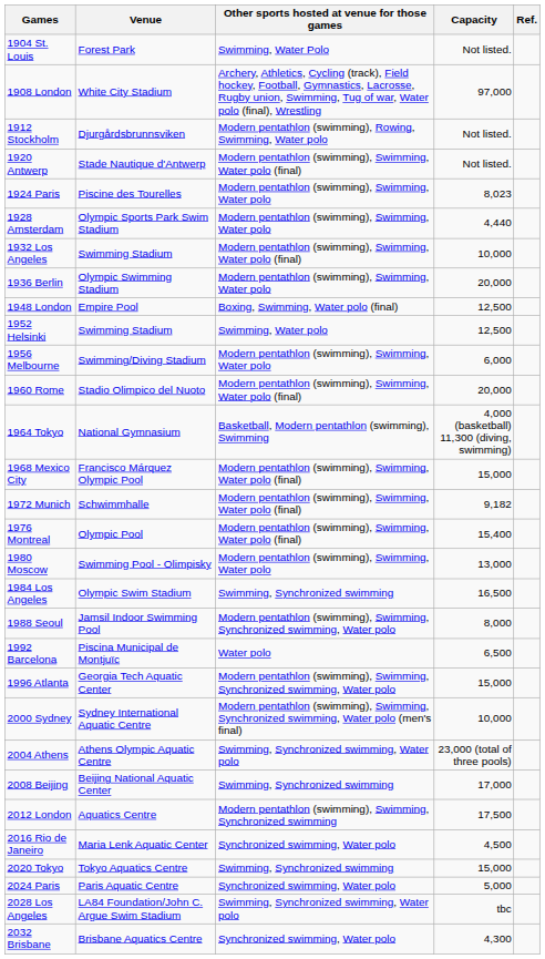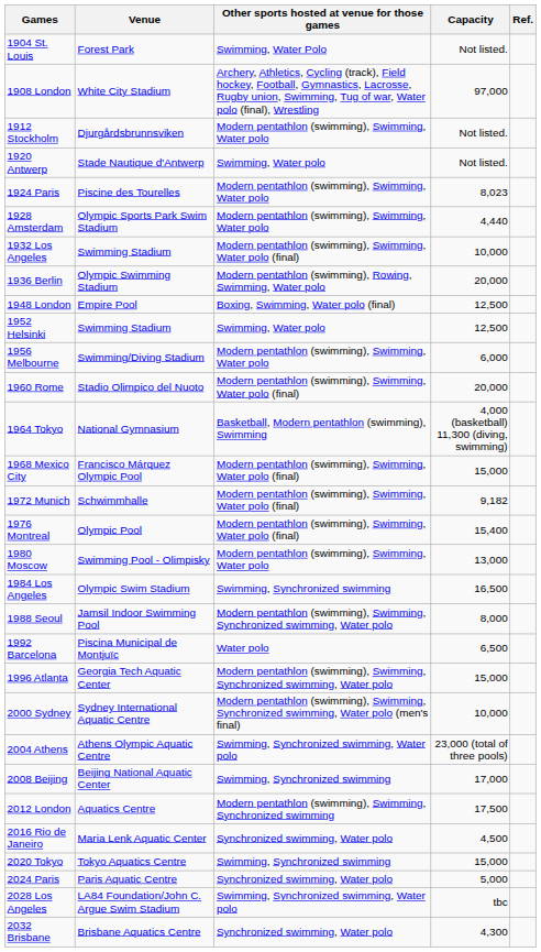 <table class="wikitable sortable" width=780px>
 <tr>
 <th>Games</th>
 <th>Venue</th>
 <th>Other sports hosted at venue for those games</th>
 <th>Capacity</th>
 <th>Ref.</th>
 </tr>
 <tr>
 <td><a href='#'>1904 St. Louis</a></td>
 <td><a href='#'>Forest Park</a></td>
 <td><a href='#'>Swimming</a>, <a href='#'>Water Polo</a></td>
 <td align="right">Not listed.</td>
 <td align=center></td>
 </tr>
 <tr>
 <td><a href='#'>1908 London</a></td>
 <td><a href='#'>White City Stadium</a></td>
 <td><a href='#'>Archery</a>, <a href='#'>Athletics</a>, <a href='#'>Cycling</a> (track), <a href='#'>Field hockey</a>, <a href='#'>Football</a>, <a href='#'>Gymnastics</a>, <a href='#'>Lacrosse</a>, <a href='#'>Rugby union</a>, <a href='#'>Swimming</a>, <a href='#'>Tug of war</a>, <a href='#'>Water polo</a> (final), <a href='#'>Wrestling</a></td>
 <td align="right">97,000</td>
 <td align=center></td>
 </tr>
 <tr>
 <td><a href='#'>1912 Stockholm</a></td>
 <td><a href='#'>Djurgårdsbrunnsviken</a></td>
-<td><a href='#'>Modern pentathlon</a> (swimming), <a href='#'>Rowing</a>, <a href='#'>Swimming</a>, <a href='#'>Water polo</a></td>
+<td><a href='#'>Modern pentathlon</a> (swimming), <a href='#'>Swimming</a>, <a href='#'>Water polo</a></td>
 <td align="right">Not listed.</td>
 <td align=center></td>
 </tr>
 <tr>
 <td><a href='#'>1920 Antwerp</a></td>
 <td><a href='#'>Stade Nautique d'Antwerp</a></td>
-<td><a href='#'>Modern pentathlon</a> (swimming), <a href='#'>Swimming</a>, <a href='#'>Water polo</a> (final)</td>
+<td><a href='#'>Swimming</a>, <a href='#'>Water polo</a></td>
 <td align="right">Not listed.</td>
 <td align=center></td>
 </tr>
 <tr>
 <td><a href='#'>1924 Paris</a></td>
 <td><a href='#'>Piscine des Tourelles</a></td>
 <td><a href='#'>Modern pentathlon</a> (swimming), <a href='#'>Swimming</a>, <a href='#'>Water polo</a></td>
 <td align="right">8,023</td>
 <td align=center></td>
 </tr>
 <tr>
 <td><a href='#'>1928 Amsterdam</a></td>
 <td><a href='#'>Olympic Sports Park Swim Stadium</a></td>
 <td><a href='#'>Modern pentathlon</a> (swimming), <a href='#'>Swimming</a>, <a href='#'>Water polo</a></td>
 <td align="right">4,440</td>
 <td align=center></td>
 </tr>
 <tr>
 <td><a href='#'>1932 Los Angeles</a></td>
 <td><a href='#'>Swimming Stadium</a></td>
 <td><a href='#'>Modern pentathlon</a> (swimming), <a href='#'>Swimming</a>, <a href='#'>Water polo</a> (final)</td>
 <td align="right">10,000</td>
 <td align=center></td>
 </tr>
 <tr>
 <td><a href='#'>1936 Berlin</a></td>
 <td><a href='#'>Olympic Swimming Stadium</a></td>
-<td><a href='#'>Modern pentathlon</a> (swimming), <a href='#'>Swimming</a>, <a href='#'>Water polo</a></td>
+<td><a href='#'>Modern pentathlon</a> (swimming), <a href='#'>Rowing</a>, <a href='#'>Swimming</a>, <a href='#'>Water polo</a></td>
 <td align="right">20,000</td>
 <td align=center></td>
 </tr>
 <tr>
 <td><a href='#'>1948 London</a></td>
 <td><a href='#'>Empire Pool</a></td>
 <td><a href='#'>Boxing</a>, <a href='#'>Swimming</a>, <a href='#'>Water polo</a> (final)</td>
 <td align="right">12,500</td>
 <td align=center></td>
 </tr>
 <tr>
 <td><a href='#'>1952 Helsinki</a></td>
 <td><a href='#'>Swimming Stadium</a></td>
 <td><a href='#'>Swimming</a>, <a href='#'>Water polo</a></td>
 <td align="right">12,500</td>
 <td align=center></td>
 </tr>
 <tr>
 <td><a href='#'>1956 Melbourne</a></td>
 <td><a href='#'>Swimming/Diving Stadium</a></td>
 <td><a href='#'>Modern pentathlon</a> (swimming), <a href='#'>Swimming</a>, <a href='#'>Water polo</a></td>
 <td align="right">6,000</td>
 <td align=center></td>
 </tr>
 <tr>
 <td><a href='#'>1960 Rome</a></td>
 <td><a href='#'>Stadio Olimpico del Nuoto</a></td>
 <td><a href='#'>Modern pentathlon</a> (swimming), <a href='#'>Swimming</a>, <a href='#'>Water polo</a> (final)</td>
 <td align="right">20,000</td>
 <td align=center></td>
 </tr>
 <tr>
 <td><a href='#'>1964 Tokyo</a></td>
 <td><a href='#'>National Gymnasium</a></td>
 <td><a href='#'>Basketball</a>, <a href='#'>Modern pentathlon</a> (swimming), <a href='#'>Swimming</a></td>
 <td align="right">4,000 (basketball)<br>11,300 (diving, swimming)</td>
 <td align=center></td>
 </tr>
 <tr>
 <td><a href='#'>1968 Mexico City</a></td>
 <td><a href='#'>Francisco Márquez Olympic Pool</a></td>
 <td><a href='#'>Modern pentathlon</a> (swimming), <a href='#'>Swimming</a>, <a href='#'>Water polo</a> (final)</td>
 <td align="right">15,000</td>
 <td align=center></td>
 </tr>
 <tr>
 <td><a href='#'>1972 Munich</a></td>
 <td><a href='#'>Schwimmhalle</a></td>
 <td><a href='#'>Modern pentathlon</a> (swimming), <a href='#'>Swimming</a>, <a href='#'>Water polo</a> (final)</td>
 <td align="right">9,182</td>
 <td align=center></td>
 </tr>
 <tr>
 <td><a href='#'>1976 Montreal</a></td>
 <td><a href='#'>Olympic Pool</a></td>
 <td><a href='#'>Modern pentathlon</a> (swimming), <a href='#'>Swimming</a>, <a href='#'>Water polo</a> (final)</td>
 <td align="right">15,400</td>
 <td align=center></td>
 </tr>
 <tr>
 <td><a href='#'>1980 Moscow</a></td>
 <td><a href='#'>Swimming Pool - Olimpisky</a></td>
 <td><a href='#'>Modern pentathlon</a> (swimming), <a href='#'>Swimming</a>, <a href='#'>Water polo</a></td>
 <td align="right">13,000</td>
 <td align=center></td>
 </tr>
 <tr>
 <td><a href='#'>1984 Los Angeles</a></td>
 <td><a href='#'>Olympic Swim Stadium</a></td>
 <td><a href='#'>Swimming</a>, <a href='#'>Synchronized swimming</a></td>
 <td align="right">16,500</td>
 <td align=center></td>
 </tr>
 <tr>
 <td><a href='#'>1988 Seoul</a></td>
 <td><a href='#'>Jamsil Indoor Swimming Pool</a></td>
 <td><a href='#'>Modern pentathlon</a> (swimming), <a href='#'>Swimming</a>, <a href='#'>Synchronized swimming</a>, <a href='#'>Water polo</a></td>
 <td align="right">8,000</td>
 <td align=center></td>
 </tr>
 <tr>
 <td><a href='#'>1992 Barcelona</a></td>
 <td><a href='#'>Piscina Municipal de Montjuïc</a></td>
 <td><a href='#'>Water polo</a></td>
 <td align="right">6,500</td>
 <td align=center></td>
 </tr>
 <tr>
 <td><a href='#'>1996 Atlanta</a></td>
 <td><a href='#'>Georgia Tech Aquatic Center</a></td>
 <td><a href='#'>Modern pentathlon</a> (swimming), <a href='#'>Swimming</a>, <a href='#'>Synchronized swimming</a>, <a href='#'>Water polo</a></td>
 <td align="right">15,000</td>
 <td align=center></td>
 </tr>
 <tr>
 <td><a href='#'>2000 Sydney</a></td>
 <td><a href='#'>Sydney International Aquatic Centre</a></td>
 <td><a href='#'>Modern pentathlon</a> (swimming), <a href='#'>Swimming</a>, <a href='#'>Synchronized swimming</a>, <a href='#'>Water polo</a> (men's final)</td>
 <td align="right">10,000</td>
 <td align=center></td>
 </tr>
 <tr>
 <td><a href='#'>2004 Athens</a></td>
 <td><a href='#'>Athens Olympic Aquatic Centre</a></td>
 <td><a href='#'>Swimming</a>, <a href='#'>Synchronized swimming</a>, <a href='#'>Water polo</a></td>
 <td align="right">23,000 (total of three pools)</td>
 <td align=center></td>
 </tr>
 <tr>
 <td><a href='#'>2008 Beijing</a></td>
 <td><a href='#'>Beijing National Aquatic Center</a></td>
 <td><a href='#'>Swimming</a>, <a href='#'>Synchronized swimming</a></td>
 <td align="right">17,000</td>
 <td align=center></td>
 </tr>
 <tr>
 <td><a href='#'>2012 London</a></td>
 <td><a href='#'>Aquatics Centre</a></td>
 <td><a href='#'>Modern pentathlon</a> (swimming), <a href='#'>Swimming</a>, <a href='#'>Synchronized swimming</a></td>
 <td align="right">17,500</td>
 <td align=center></td>
 </tr>
 <tr>
 <td><a href='#'>2016 Rio de Janeiro</a></td>
 <td><a href='#'>Maria Lenk Aquatic Center</a></td>
 <td><a href='#'>Synchronized swimming</a>, <a href='#'>Water polo</a></td>
 <td align="right">4,500</td>
 <td align="center"></td>
 </tr>
 <tr>
 <td><a href='#'>2020 Tokyo</a></td>
 <td><a href='#'>Tokyo Aquatics Centre</a></td>
 <td><a href='#'>Swimming</a>, <a href='#'>Synchronized swimming</a></td>
 <td align="right">15,000</td>
 <td align=center></td>
 </tr>
 <tr>
 <td><a href='#'>2024 Paris</a></td>
 <td><a href='#'>Paris Aquatic Centre</a></td>
 <td><a href='#'>Synchronized swimming</a>, <a href='#'>Water polo</a></td>
 <td align="right">5,000</td>
 <td align=center></td>
 </tr>
 <tr>
 <td><a href='#'>2028 Los Angeles</a></td>
 <td><a href='#'>LA84 Foundation/John C. Argue Swim Stadium</a></td>
 <td><a href='#'>Swimming</a>, <a href='#'>Synchronized swimming</a>, <a href='#'>Water polo</a></td>
 <td align="right">tbc</td>
 <td align=center></td>
 </tr>
 <tr>
 <td><a href='#'>2032 Brisbane</a></td>
 <td><a href='#'>Brisbane Aquatics Centre</a></td>
 <td><a href='#'>Synchronized swimming</a>, <a href='#'>Water polo</a></td>
 <td align="right">4,300</td>
 <td align=center></td>
 </tr>
 </table>
